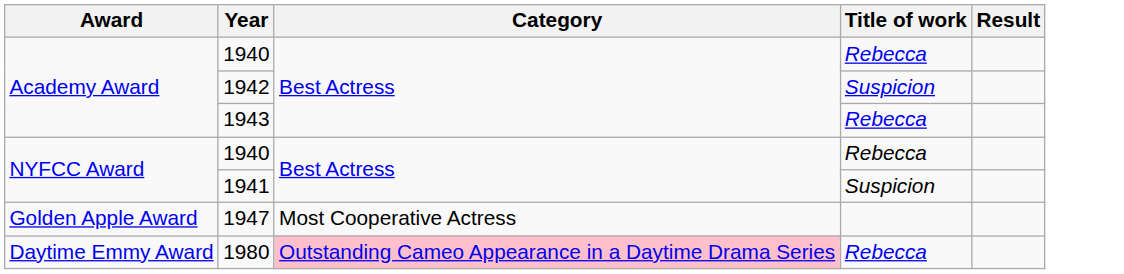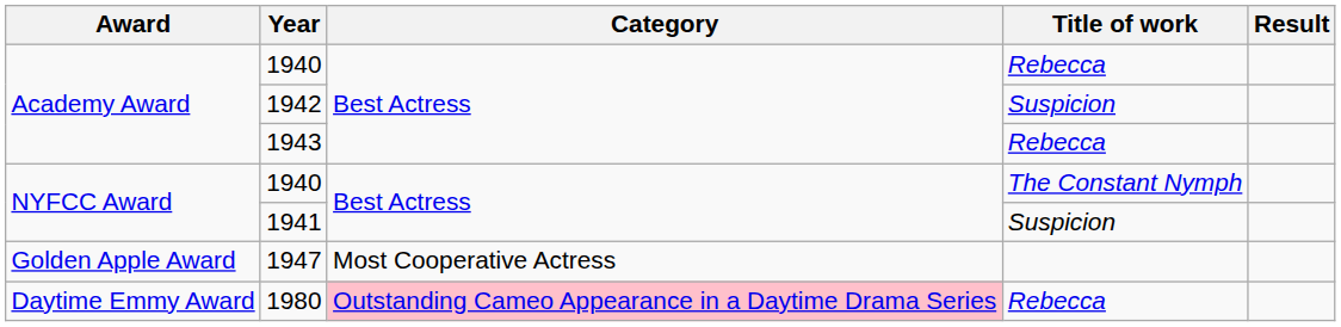 <table class="wikitable sortable">
 <tr>
 <th>Award</th>
 <th>Year</th>
 <th>Category</th>
 <th>Title of work</th>
 <th>Result</th>
 </tr>
 <tr>
 <td rowspan=3><a href='#'>Academy Award</a></td>
 <td>1940</td>
 <td rowspan=3><a href='#'>Best Actress</a></td>
 <td><em><a href='#'>Rebecca</a></em></td>
 <td></td>
 </tr>
 <tr>
 <td>1942</td>
 <td><em><a href='#'>Suspicion</a></em></td>
 <td></td>
 </tr>
 <tr>
 <td>1943</td>
 <td><em><a href='#'>Rebecca</a></em></td>
 <td></td>
 </tr>
 <tr>
 <td rowspan=2><a href='#'>NYFCC Award</a></td>
 <td>1940</td>
 <td rowspan=2><a href='#'>Best Actress</a></td>
-<td><em>Rebecca</em></td>
+<td><em><a href='#'>The Constant Nymph</a></em></td>
 <td></td>
 </tr>
 <tr>
 <td>1941</td>
 <td><em>Suspicion</em></td>
 <td></td>
 </tr>
 <tr>
 <td><a href='#'>Golden Apple Award</a></td>
 <td>1947</td>
 <td>Most Cooperative Actress</td>
 <td></td>
 <td></td>
 </tr>
 <tr>
 <td><a href='#'>Daytime Emmy Award</a></td>
 <td>1980</td>
 <td style="background: pink;"><a href='#'>Outstanding Cameo Appearance in a Daytime Drama Series</a></td>
 <td><em><a href='#'>Rebecca</a></em></td>
 <td></td>
 </tr>
 </table>
